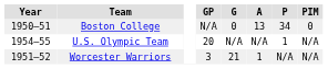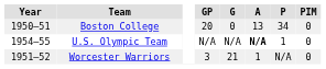 <table BORDER="0" CELLPADDING="3" CELLSPACING="0" width=35%>
 <tr ALIGN="center" bgcolor="#e0e0e0">
 <th>Year</th>
 <th>Team</th>
 <th ALIGN="center" rowspan="99" bgcolor="#ffffff"> </th>
 <th>GP</th>
 <th>G</th>
 <th>A</th>
 <th>P</th>
 <th>PIM</th>
 </tr>
 <tr ALIGN="center" bgcolor="#f0f0f0">
 <td>1950–51</td>
 <td><a href='#'>Boston College</a></td>
-<td>N/A</td>
+<td>20</td>
 <td>0</td>
 <td>13</td>
 <td>34</td>
 <td>0</td>
 </tr>
 <tr ALIGN="center">
 <td>1954–55</td>
 <td><a href='#'>U.S. Olympic Team</a></td>
-<td>20</td>
 <td>N/A</td>
 <td>N/A</td>
+<td><strong>N/A</strong></td>
 <td>1</td>
-<td>N/A</td>
+<td>0</td>
 </tr>
 <tr ALIGN="center" bgcolor="#f0f0f0">
 <td>1951–52</td>
 <td><a href='#'>Worcester Warriors</a></td>
 <td>3</td>
 <td>21</td>
 <td>1</td>
 <td>N/A</td>
-<td>N/A</td>
+<td>0</td>
 </tr>
 <tr>
 </tr>
 </table>
